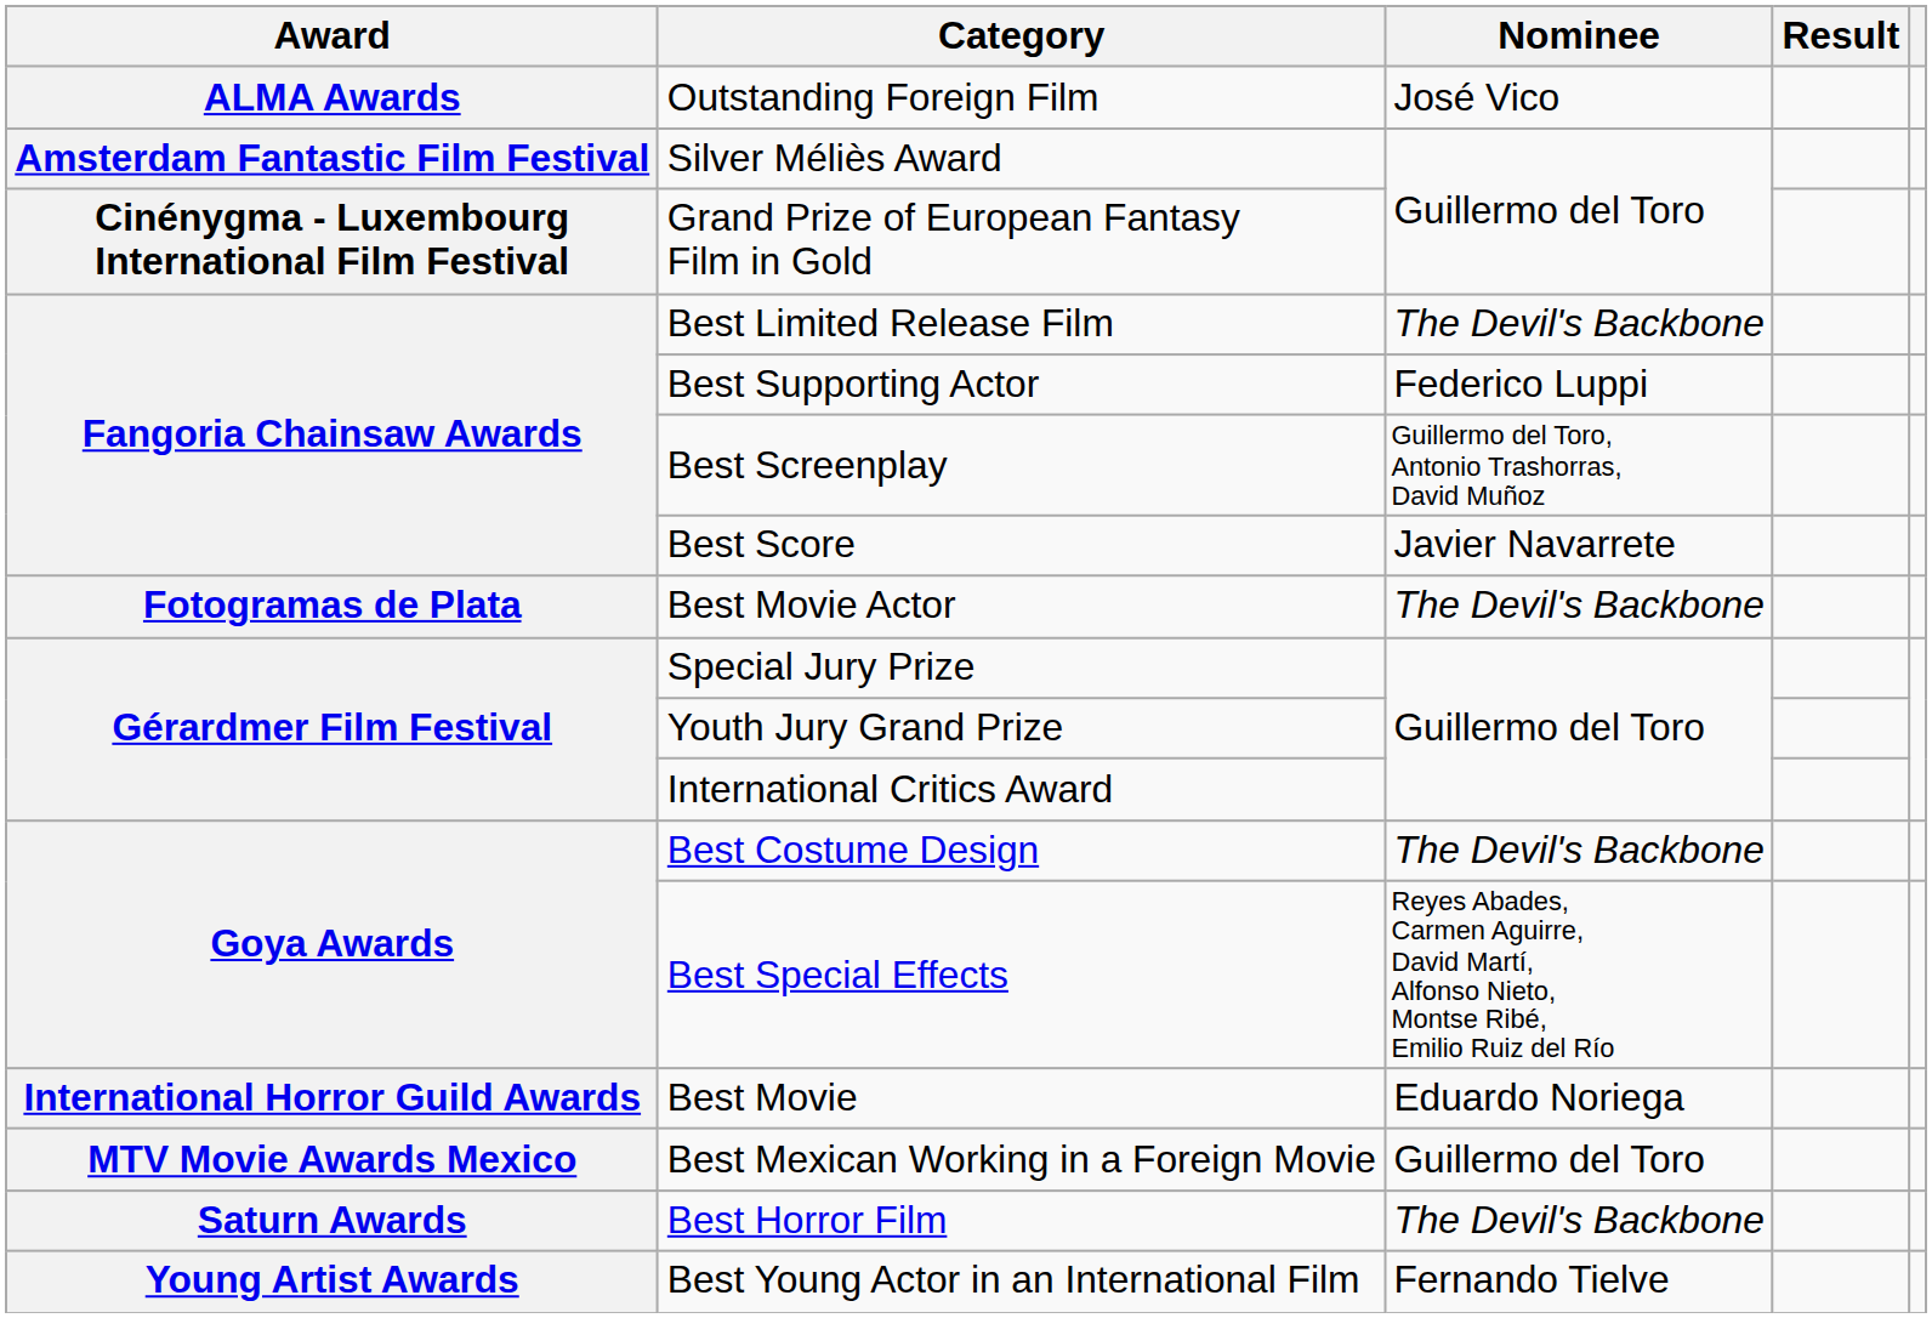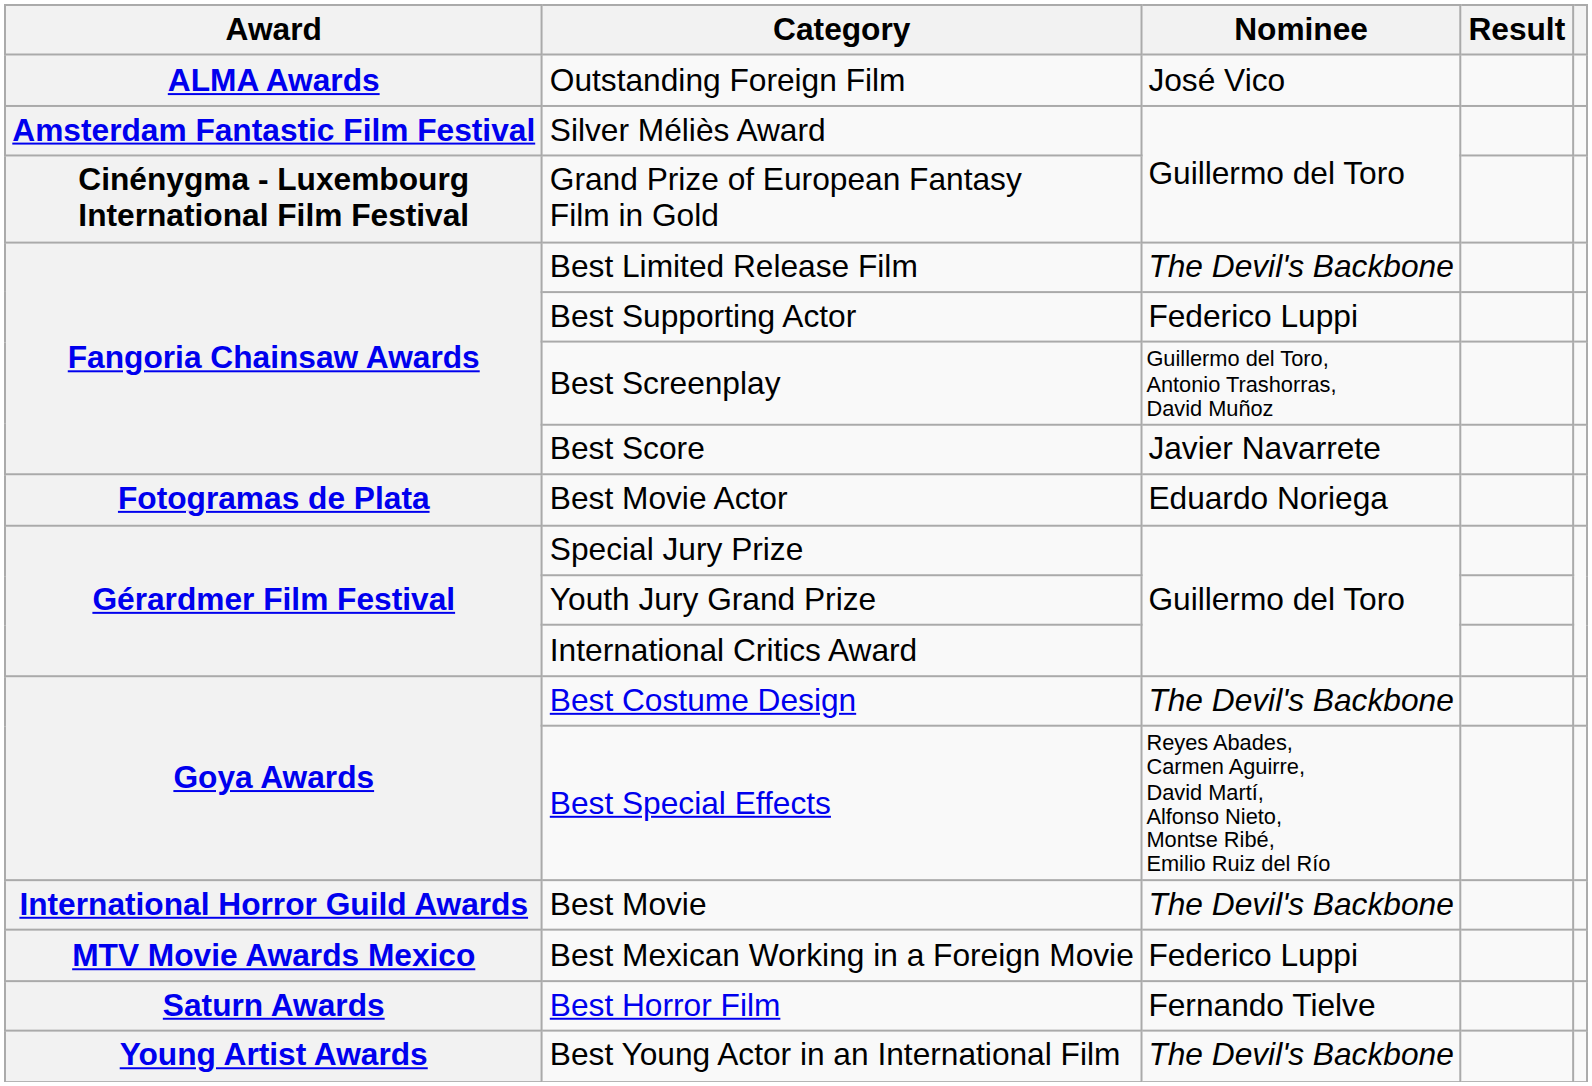 <table class="wikitable plainrowheaders sortable">
 <tr>
 <th scope="col">Award</th>
 <th scope="col">Category</th>
 <th scope="col">Nominee</th>
 <th scope="col">Result</th>
 <th scope="col"></th>
 </tr>
 <tr>
 <th scope="row"><a href='#'>ALMA Awards</a></th>
 <td>Outstanding Foreign Film</td>
 <td>José Vico</td>
 <td></td>
 <td align="center"></td>
 </tr>
 <tr>
 <th scope="row"><a href='#'>Amsterdam Fantastic Film Festival</a></th>
 <td>Silver Méliès Award</td>
 <td rowspan="2">Guillermo del Toro</td>
 <td></td>
 <td></td>
 </tr>
 <tr>
 <th scope="row">Cinénygma - Luxembourg<br>International Film Festival</th>
 <td>Grand Prize of European Fantasy<br>Film in Gold</td>
 <td></td>
 <td></td>
 </tr>
 <tr>
 <th scope="row" rowspan="4"><a href='#'>Fangoria Chainsaw Awards</a></th>
 <td>Best Limited Release Film</td>
 <td><em>The Devil's Backbone</em></td>
 <td></td>
 <td></td>
 </tr>
 <tr>
 <td>Best Supporting Actor</td>
 <td>Federico Luppi</td>
 <td></td>
 <td></td>
 </tr>
 <tr>
 <td>Best Screenplay</td>
 <th style="background:#F9F9F9;font-size:11px;font-weight:normal;text-align:left;line-height:110%">Guillermo del Toro,<br>Antonio Trashorras,<br>David Muñoz</th>
 <td></td>
 <td></td>
 </tr>
 <tr>
 <td>Best Score</td>
 <td>Javier Navarrete</td>
 <td></td>
 <td></td>
 </tr>
 <tr>
 <th scope="row"><a href='#'>Fotogramas de Plata</a></th>
 <td>Best Movie Actor</td>
-<td><em>The Devil's Backbone</em></td>
+<td>Eduardo Noriega</td>
 <td></td>
 <td></td>
 </tr>
 <tr>
 <th scope="row" rowspan="3"><a href='#'>Gérardmer Film Festival</a></th>
 <td>Special Jury Prize</td>
 <td rowspan="3">Guillermo del Toro</td>
 <td></td>
 <td rowspan="3" align="center"></td>
 </tr>
 <tr>
 <td>Youth Jury Grand Prize</td>
 <td></td>
 </tr>
 <tr>
 <td>International Critics Award</td>
 <td></td>
 </tr>
 <tr>
 <th scope="row" rowspan="2"><a href='#'>Goya Awards</a></th>
 <td><a href='#'>Best Costume Design</a></td>
 <td><em>The Devil's Backbone</em></td>
 <td></td>
 <td></td>
 </tr>
 <tr>
 <td><a href='#'>Best Special Effects</a></td>
 <th style="background:#F9F9F9;font-size:11px;font-weight:normal;text-align:left;line-height:110%">Reyes Abades,<br>Carmen Aguirre,<br>David Martí,<br>Alfonso Nieto,<br>Montse Ribé,<br> Emilio Ruiz del Río</th>
 <td></td>
 <td></td>
 </tr>
 <tr>
 <th scope="row"><a href='#'>International Horror Guild Awards</a></th>
 <td>Best Movie</td>
-<td>Eduardo Noriega</td>
+<td><em>The Devil's Backbone</em></td>
 <td></td>
 <td align="center"></td>
 </tr>
 <tr>
 <th scope="row"><a href='#'>MTV Movie Awards Mexico</a></th>
 <td>Best Mexican Working in a Foreign Movie</td>
-<td>Guillermo del Toro</td>
+<td>Federico Luppi</td>
 <td></td>
 <td></td>
 </tr>
 <tr>
 <th scope="row"><a href='#'>Saturn Awards</a></th>
 <td><a href='#'>Best Horror Film</a></td>
-<td><em>The Devil's Backbone</em></td>
+<td>Fernando Tielve</td>
 <td></td>
 <td align="center"></td>
 </tr>
 <tr>
 <th scope="row"><a href='#'>Young Artist Awards</a></th>
 <td>Best Young Actor in an International Film</td>
-<td>Fernando Tielve</td>
+<td><em>The Devil's Backbone</em></td>
 <td></td>
 <td></td>
 </tr>
 </table>
